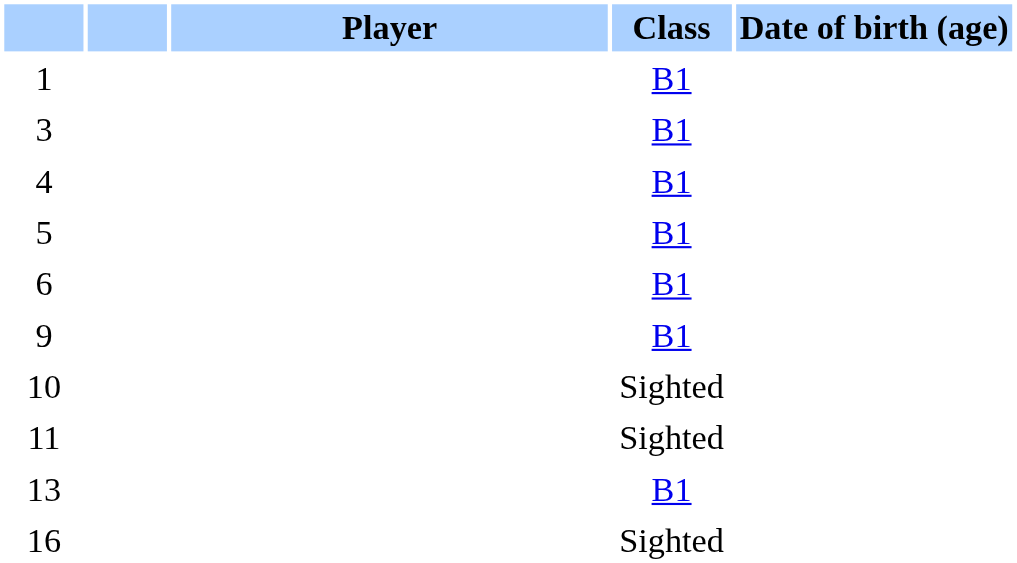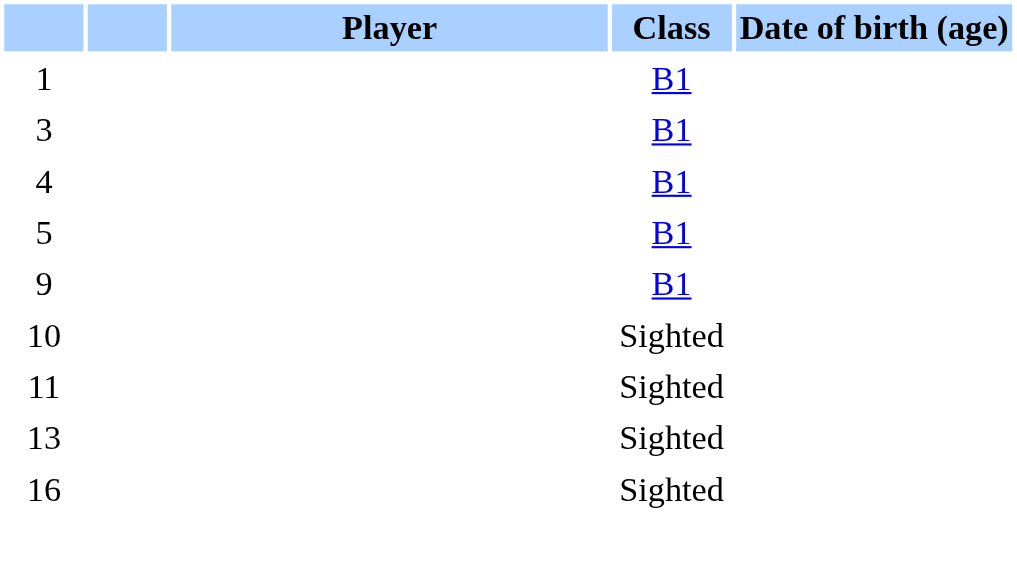 <table class="sortable" border="0" cellspacing="2" cellpadding="2">
 <tr style="background-color:#AAD0FF">
 <th width=8%></th>
 <th width=8%></th>
 <th width=44%>Player</th>
 <th width=12%>Class</th>
 <th width=28%>Date of birth (age)</th>
 </tr>
 <tr>
 <td style="text-align: center;">1</td>
 <td style="text-align: center;"></td>
 <td></td>
 <td style="text-align: center;"><a href='#'>B1</a></td>
 <td></td>
 </tr>
 <tr>
 <td style="text-align: center;">3</td>
 <td style="text-align: center;"></td>
 <td></td>
 <td style="text-align: center;"><a href='#'>B1</a></td>
 <td></td>
 </tr>
 <tr>
 <td style="text-align: center;">4</td>
 <td style="text-align: center;"></td>
 <td></td>
 <td style="text-align: center;"><a href='#'>B1</a></td>
 <td></td>
 </tr>
 <tr>
 <td style="text-align: center;">5</td>
 <td style="text-align: center;"></td>
 <td></td>
 <td style="text-align: center;"><a href='#'>B1</a></td>
 <td></td>
 </tr>
 <tr>
-<td style="text-align: center;">6</td>
-<td style="text-align: center;"></td>
-<td></td>
-<td style="text-align: center;"><a href='#'>B1</a></td>
-<td></td>
-</tr>
-<tr>
 <td style="text-align: center;">9</td>
 <td style="text-align: center;"></td>
 <td></td>
 <td style="text-align: center;"><a href='#'>B1</a></td>
 <td></td>
 </tr>
 <tr>
 <td style="text-align: center;">10</td>
 <td style="text-align: center;"></td>
 <td></td>
 <td style="text-align: center;">Sighted</td>
 <td></td>
 </tr>
 <tr>
 <td style="text-align: center;">11</td>
 <td style="text-align: center;"></td>
 <td></td>
 <td style="text-align: center;">Sighted</td>
 <td></td>
 </tr>
 <tr>
 <td style="text-align: center;">13</td>
 <td style="text-align: center;"></td>
 <td></td>
-<td style="text-align: center;"><a href='#'>B1</a></td>
+<td style="text-align: center;">Sighted</td>
 <td></td>
 </tr>
 <tr>
 <td style="text-align: center;">16</td>
 <td style="text-align: center;"></td>
 <td></td>
 <td style="text-align: center;">Sighted</td>
 <td></td>
 </tr>
 </table>
